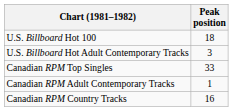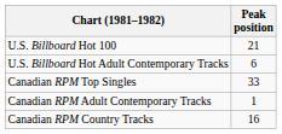 <table class="wikitable sortable">
 <tr>
 <th>Chart (1981–1982)</th>
 <th>Peak<br>position</th>
 </tr>
 <tr>
 <td>U.S. <em>Billboard</em> Hot 100</td>
-<td align="center">18</td>
+<td align="center">21</td>
 </tr>
 <tr>
 <td>U.S. <em>Billboard</em> Hot Adult Contemporary Tracks</td>
-<td align="center">3</td>
+<td align="center">6</td>
 </tr>
 <tr>
 <td>Canadian <em>RPM</em> Top Singles</td>
 <td align="center">33</td>
 </tr>
 <tr>
 <td>Canadian <em>RPM</em> Adult Contemporary Tracks</td>
 <td align="center">1</td>
 </tr>
 <tr>
 <td>Canadian <em>RPM</em> Country Tracks</td>
 <td align="center">16</td>
 </tr>
 </table>
